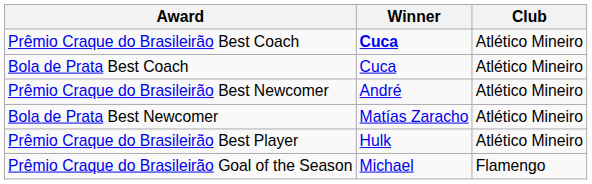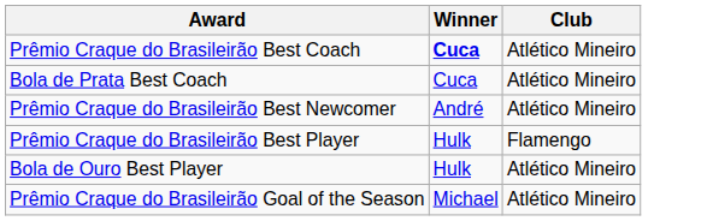 <table class="wikitable">
 <tr>
 <th>Award</th>
 <th>Winner</th>
 <th>Club</th>
 </tr>
 <tr>
 <td><a href='#'>Prêmio Craque do Brasileirão</a> Best Coach</td>
 <td><strong> <a href='#'>Cuca</a></strong></td>
 <td>Atlético Mineiro</td>
 </tr>
 <tr>
 <td><a href='#'>Bola de Prata</a> Best Coach</td>
 <td> <a href='#'>Cuca</a></td>
 <td>Atlético Mineiro</td>
 </tr>
 <tr>
 <td><a href='#'>Prêmio Craque do Brasileirão</a> Best Newcomer</td>
 <td> <a href='#'>André</a></td>
 <td>Atlético Mineiro</td>
 </tr>
 <tr>
-<td><a href='#'>Bola de Prata</a> Best Newcomer</td>
-<td> <a href='#'>Matías Zaracho</a></td>
-<td>Atlético Mineiro</td>
+<td><a href='#'>Prêmio Craque do Brasileirão</a> Best Player</td>
+<td> <a href='#'>Hulk</a></td>
+<td>Flamengo</td>
 </tr>
 <tr>
-<td><a href='#'>Prêmio Craque do Brasileirão</a> Best Player</td>
+<td><a href='#'>Bola de Ouro</a> Best Player</td>
 <td> <a href='#'>Hulk</a></td>
 <td>Atlético Mineiro</td>
 </tr>
 <tr>
 <td><a href='#'>Prêmio Craque do Brasileirão</a> Goal of the Season</td>
 <td> <a href='#'>Michael</a></td>
-<td>Flamengo</td>
+<td>Atlético Mineiro</td>
 </tr>
 </table>
